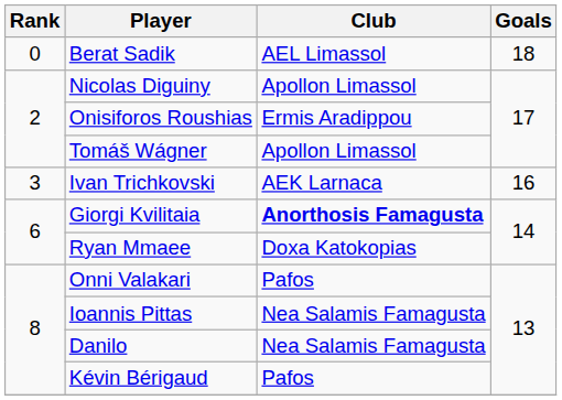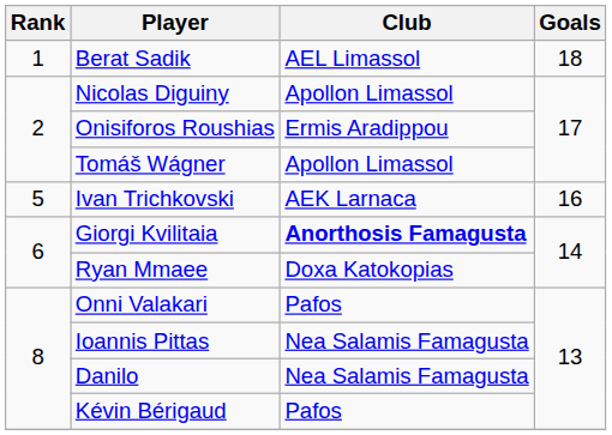 <table class="wikitable" style="text-align:center">
 <tr>
 <th>Rank</th>
 <th>Player</th>
 <th>Club</th>
 <th>Goals</th>
 </tr>
 <tr>
-<td>0</td>
+<td>1</td>
 <td align="left"> <a href='#'>Berat Sadik</a></td>
 <td align="left"><a href='#'>AEL Limassol</a></td>
 <td>18</td>
 </tr>
 <tr>
 <td rowspan="3">2</td>
 <td align="left"> <a href='#'>Nicolas Diguiny</a></td>
 <td align="left"><a href='#'>Apollon Limassol</a></td>
 <td rowspan="3">17</td>
 </tr>
 <tr>
 <td align="left"> <a href='#'>Onisiforos Roushias</a></td>
 <td align="left"><a href='#'>Ermis Aradippou</a></td>
 </tr>
 <tr>
 <td align="left"> <a href='#'>Tomáš Wágner</a></td>
 <td align="left"><a href='#'>Apollon Limassol</a></td>
 </tr>
 <tr>
-<td>3</td>
+<td>5</td>
 <td align="left"> <a href='#'>Ivan Trichkovski</a></td>
 <td align="left"><a href='#'>AEK Larnaca</a></td>
 <td>16</td>
 </tr>
 <tr>
 <td rowspan="2">6</td>
 <td align="left"> <a href='#'>Giorgi Kvilitaia</a></td>
 <td align="left"><strong><a href='#'>Anorthosis Famagusta</a></strong></td>
 <td rowspan="2">14</td>
 </tr>
 <tr>
 <td align="left"> <a href='#'>Ryan Mmaee</a></td>
 <td align="left"><a href='#'>Doxa Katokopias</a></td>
 </tr>
 <tr>
 <td rowspan="4">8</td>
 <td align="left"> <a href='#'>Onni Valakari</a></td>
 <td align="left"><a href='#'>Pafos</a></td>
 <td rowspan="4">13</td>
 </tr>
 <tr>
 <td align="left"> <a href='#'>Ioannis Pittas</a></td>
 <td align="left"><a href='#'>Nea Salamis Famagusta</a></td>
 </tr>
 <tr>
 <td align="left"> <a href='#'>Danilo</a></td>
 <td align="left"><a href='#'>Nea Salamis Famagusta</a></td>
 </tr>
 <tr>
 <td align="left"> <a href='#'>Kévin Bérigaud</a></td>
 <td align="left"><a href='#'>Pafos</a></td>
 </tr>
 <tr>
 </tr>
 </table>
